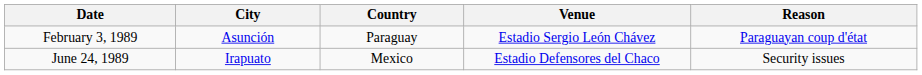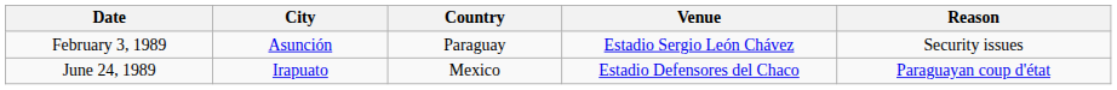 <table class="wikitable plainrowheaders" style="text-align:center;">
 <tr>
 <th scope="col" style="width:12em;">Date</th>
 <th scope="col" style="width:10em;">City</th>
 <th scope="col" style="width:10em;">Country</th>
 <th scope="col" style="width:16em;">Venue</th>
 <th scope="col" style="width:16em;">Reason</th>
 </tr>
 <tr>
 <td>February 3, 1989</td>
 <td><a href='#'>Asunción</a></td>
 <td>Paraguay</td>
 <td><a href='#'>Estadio Sergio León Chávez</a></td>
-<td><a href='#'>Paraguayan coup d'état</a></td>
+<td>Security issues</td>
 </tr>
 <tr>
 <td>June 24, 1989</td>
 <td><a href='#'>Irapuato</a></td>
 <td>Mexico</td>
 <td><a href='#'>Estadio Defensores del Chaco</a></td>
-<td>Security issues</td>
+<td><a href='#'>Paraguayan coup d'état</a></td>
 </tr>
 </table>
